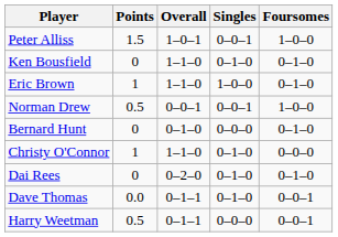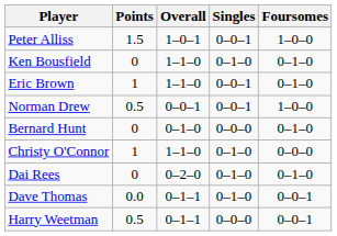 <table class="wikitable sortable" style="text-align:center">
 <tr>
 <th>Player</th>
 <th>Points</th>
 <th>Overall</th>
 <th>Singles</th>
 <th>Foursomes</th>
 </tr>
 <tr>
 <td align=left><a href='#'>Peter Alliss</a></td>
 <td>1.5</td>
 <td>1–0–1</td>
 <td>0–0–1</td>
 <td>1–0–0</td>
 </tr>
 <tr>
 <td align=left><a href='#'>Ken Bousfield</a></td>
 <td>0</td>
 <td>1–1–0</td>
 <td>0–1–0</td>
 <td>0–1–0</td>
 </tr>
 <tr>
 <td align=left><a href='#'>Eric Brown</a></td>
 <td>1</td>
 <td>1–1–0</td>
-<td>1–0–0</td>
+<td>0–0–1</td>
 <td>0–1–0</td>
 </tr>
 <tr>
 <td align=left><a href='#'>Norman Drew</a></td>
 <td>0.5</td>
 <td>0–0–1</td>
 <td>0–0–1</td>
 <td>1–0–0</td>
 </tr>
 <tr>
 <td align=left><a href='#'>Bernard Hunt</a></td>
 <td>0</td>
 <td>0–1–0</td>
 <td>0–0–0</td>
 <td>0–1–0</td>
 </tr>
 <tr>
 <td align=left><a href='#'>Christy O'Connor</a></td>
 <td>1</td>
 <td>1–1–0</td>
 <td>0–1–0</td>
 <td>0–0–0</td>
 </tr>
 <tr>
 <td align=left><a href='#'>Dai Rees</a></td>
 <td>0</td>
 <td>0–2–0</td>
 <td>0–1–0</td>
 <td>0–1–0</td>
 </tr>
 <tr>
 <td align=left><a href='#'>Dave Thomas</a></td>
 <td>0.0</td>
 <td>0–1–1</td>
 <td>0–1–0</td>
 <td>0–0–1</td>
 </tr>
 <tr>
 <td align=left><a href='#'>Harry Weetman</a></td>
 <td>0.5</td>
 <td>0–1–1</td>
 <td>0–0–0</td>
 <td>0–0–1</td>
 </tr>
 </table>
